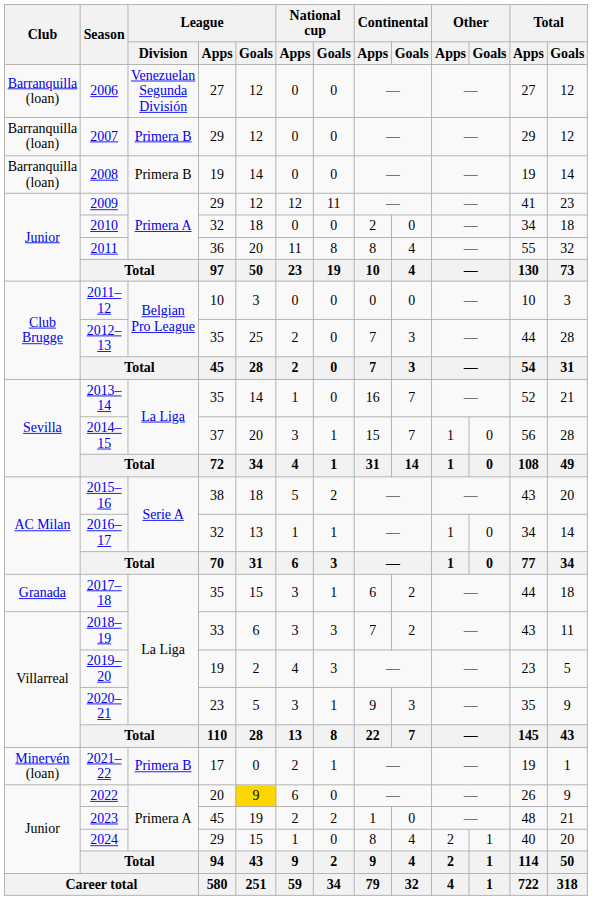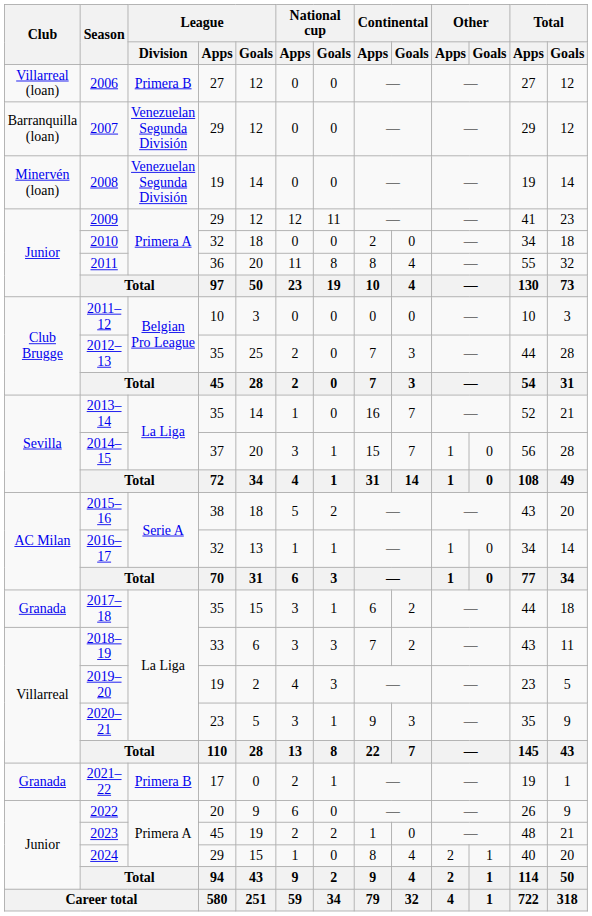 <table class="wikitable" style="text-align: center">
 <tr>
 <th rowspan="2">Club</th>
 <th rowspan="2">Season</th>
 <th colspan="3">League</th>
 <th colspan="2">National cup</th>
 <th colspan="2">Continental</th>
 <th colspan="2">Other</th>
 <th colspan="2">Total</th>
 </tr>
 <tr>
 <th>Division</th>
 <th>Apps</th>
 <th>Goals</th>
 <th>Apps</th>
 <th>Goals</th>
 <th>Apps</th>
 <th>Goals</th>
 <th>Apps</th>
 <th>Goals</th>
 <th>Apps</th>
 <th>Goals</th>
 </tr>
 <tr>
-<td><a href='#'>Barranquilla</a> (loan)</td>
+<td><a href='#'>Villarreal</a> (loan)</td>
 <td><a href='#'>2006</a></td>
-<td><a href='#'>Venezuelan Segunda División</a></td>
+<td><a href='#'>Primera B</a></td>
 <td>27</td>
 <td>12</td>
 <td>0</td>
 <td>0</td>
 <td colspan="2">—</td>
 <td colspan="2">—</td>
 <td>27</td>
 <td>12</td>
 </tr>
 <tr>
 <td>Barranquilla (loan)</td>
 <td><a href='#'>2007</a></td>
-<td><a href='#'>Primera B</a></td>
+<td><a href='#'>Venezuelan Segunda División</a></td>
 <td>29</td>
 <td>12</td>
 <td>0</td>
 <td>0</td>
 <td colspan="2">—</td>
 <td colspan="2">—</td>
 <td>29</td>
 <td>12</td>
 </tr>
 <tr>
-<td>Barranquilla (loan)</td>
+<td><a href='#'>Minervén</a> (loan)</td>
 <td><a href='#'>2008</a></td>
-<td>Primera B</td>
+<td><a href='#'>Venezuelan Segunda División</a></td>
 <td>19</td>
 <td>14</td>
 <td>0</td>
 <td>0</td>
 <td colspan="2">—</td>
 <td colspan="2">—</td>
 <td>19</td>
 <td>14</td>
 </tr>
 <tr>
 <td rowspan="4"><a href='#'>Junior</a></td>
 <td><a href='#'>2009</a></td>
 <td rowspan="3"><a href='#'>Primera A</a></td>
 <td>29</td>
 <td>12</td>
 <td>12</td>
 <td>11</td>
 <td colspan="2">—</td>
 <td colspan="2">—</td>
 <td>41</td>
 <td>23</td>
 </tr>
 <tr>
 <td><a href='#'>2010</a></td>
 <td>32</td>
 <td>18</td>
 <td>0</td>
 <td>0</td>
 <td>2</td>
 <td>0</td>
 <td colspan="2">—</td>
 <td>34</td>
 <td>18</td>
 </tr>
 <tr>
 <td><a href='#'>2011</a></td>
 <td>36</td>
 <td>20</td>
 <td>11</td>
 <td>8</td>
 <td>8</td>
 <td>4</td>
 <td colspan="2">—</td>
 <td>55</td>
 <td>32</td>
 </tr>
 <tr>
 <th colspan="2">Total</th>
 <th>97</th>
 <th>50</th>
 <th>23</th>
 <th>19</th>
 <th>10</th>
 <th>4</th>
 <th colspan="2">—</th>
 <th>130</th>
 <th>73</th>
 </tr>
 <tr>
 <td rowspan="3"><a href='#'>Club Brugge</a></td>
 <td><a href='#'>2011–12</a></td>
 <td rowspan="2"><a href='#'>Belgian Pro League</a></td>
 <td>10</td>
 <td>3</td>
 <td>0</td>
 <td>0</td>
 <td>0</td>
 <td>0</td>
 <td colspan="2">—</td>
 <td>10</td>
 <td>3</td>
 </tr>
 <tr>
 <td><a href='#'>2012–13</a></td>
 <td>35</td>
 <td>25</td>
 <td>2</td>
 <td>0</td>
 <td>7</td>
 <td>3</td>
 <td colspan="2">—</td>
 <td>44</td>
 <td>28</td>
 </tr>
 <tr>
 <th colspan="2">Total</th>
 <th>45</th>
 <th>28</th>
 <th>2</th>
 <th>0</th>
 <th>7</th>
 <th>3</th>
 <th colspan="2">—</th>
 <th>54</th>
 <th>31</th>
 </tr>
 <tr>
 <td rowspan="3"><a href='#'>Sevilla</a></td>
 <td><a href='#'>2013–14</a></td>
 <td rowspan="2"><a href='#'>La Liga</a></td>
 <td>35</td>
 <td>14</td>
 <td>1</td>
 <td>0</td>
 <td>16</td>
 <td>7</td>
 <td colspan="2">—</td>
 <td>52</td>
 <td>21</td>
 </tr>
 <tr>
 <td><a href='#'>2014–15</a></td>
 <td>37</td>
 <td>20</td>
 <td>3</td>
 <td>1</td>
 <td>15</td>
 <td>7</td>
 <td>1</td>
 <td>0</td>
 <td>56</td>
 <td>28</td>
 </tr>
 <tr>
 <th colspan="2">Total</th>
 <th>72</th>
 <th>34</th>
 <th>4</th>
 <th>1</th>
 <th>31</th>
 <th>14</th>
 <th>1</th>
 <th>0</th>
 <th>108</th>
 <th>49</th>
 </tr>
 <tr>
 <td rowspan="3"><a href='#'>AC Milan</a></td>
 <td><a href='#'>2015–16</a></td>
 <td rowspan="2"><a href='#'>Serie A</a></td>
 <td>38</td>
 <td>18</td>
 <td>5</td>
 <td>2</td>
 <td colspan="2">—</td>
 <td colspan="2">—</td>
 <td>43</td>
 <td>20</td>
 </tr>
 <tr>
 <td><a href='#'>2016–17</a></td>
 <td>32</td>
 <td>13</td>
 <td>1</td>
 <td>1</td>
 <td colspan="2">—</td>
 <td>1</td>
 <td>0</td>
 <td>34</td>
 <td>14</td>
 </tr>
 <tr>
 <th colspan="2">Total</th>
 <th>70</th>
 <th>31</th>
 <th>6</th>
 <th>3</th>
 <th colspan="2">—</th>
 <th>1</th>
 <th>0</th>
 <th>77</th>
 <th>34</th>
 </tr>
 <tr>
 <td><a href='#'>Granada</a></td>
 <td><a href='#'>2017–18</a></td>
 <td rowspan="4">La Liga</td>
 <td>35</td>
 <td>15</td>
 <td>3</td>
 <td>1</td>
 <td>6</td>
 <td>2</td>
 <td colspan="2">—</td>
 <td>44</td>
 <td>18</td>
 </tr>
 <tr>
 <td rowspan="4">Villarreal</td>
 <td><a href='#'>2018–19</a></td>
 <td>33</td>
 <td>6</td>
 <td>3</td>
 <td>3</td>
 <td>7</td>
 <td>2</td>
 <td colspan="2">—</td>
 <td>43</td>
 <td>11</td>
 </tr>
 <tr>
 <td><a href='#'>2019–20</a></td>
 <td>19</td>
 <td>2</td>
 <td>4</td>
 <td>3</td>
 <td colspan="2">—</td>
 <td colspan="2">—</td>
 <td>23</td>
 <td>5</td>
 </tr>
 <tr>
 <td><a href='#'>2020–21</a></td>
 <td>23</td>
 <td>5</td>
 <td>3</td>
 <td>1</td>
 <td>9</td>
 <td>3</td>
 <td colspan="2">—</td>
 <td>35</td>
 <td>9</td>
 </tr>
 <tr>
 <th colspan="2">Total</th>
 <th>110</th>
 <th>28</th>
 <th>13</th>
 <th>8</th>
 <th>22</th>
 <th>7</th>
 <th colspan="2">—</th>
 <th>145</th>
 <th>43</th>
 </tr>
 <tr>
-<td><a href='#'>Minervén</a> (loan)</td>
+<td><a href='#'>Granada</a></td>
 <td><a href='#'>2021–22</a></td>
 <td><a href='#'>Primera B</a></td>
 <td>17</td>
 <td>0</td>
 <td>2</td>
 <td>1</td>
 <td colspan="2">—</td>
 <td colspan="2">—</td>
 <td>19</td>
 <td>1</td>
 </tr>
 <tr>
 <td rowspan="4">Junior</td>
 <td><a href='#'>2022</a></td>
 <td rowspan="3">Primera A</td>
 <td>20</td>
-<td style="background: gold;">9</td>
+<td>9</td>
 <td>6</td>
 <td>0</td>
 <td colspan="2">—</td>
 <td colspan="2">—</td>
 <td>26</td>
 <td>9</td>
 </tr>
 <tr>
 <td><a href='#'>2023</a></td>
 <td>45</td>
 <td>19</td>
 <td>2</td>
 <td>2</td>
 <td>1</td>
 <td>0</td>
 <td colspan="2">—</td>
 <td>48</td>
 <td>21</td>
 </tr>
 <tr>
 <td><a href='#'>2024</a></td>
 <td>29</td>
 <td>15</td>
 <td>1</td>
 <td>0</td>
 <td>8</td>
 <td>4</td>
 <td>2</td>
 <td>1</td>
 <td>40</td>
 <td>20</td>
 </tr>
 <tr>
 <th colspan="2">Total</th>
 <th>94</th>
 <th>43</th>
 <th>9</th>
 <th>2</th>
 <th>9</th>
 <th>4</th>
 <th>2</th>
 <th>1</th>
 <th>114</th>
 <th>50</th>
 </tr>
 <tr>
 <th colspan="3">Career total</th>
 <th>580</th>
 <th>251</th>
 <th>59</th>
 <th>34</th>
 <th>79</th>
 <th>32</th>
 <th>4</th>
 <th>1</th>
 <th>722</th>
 <th>318</th>
 </tr>
 </table>
